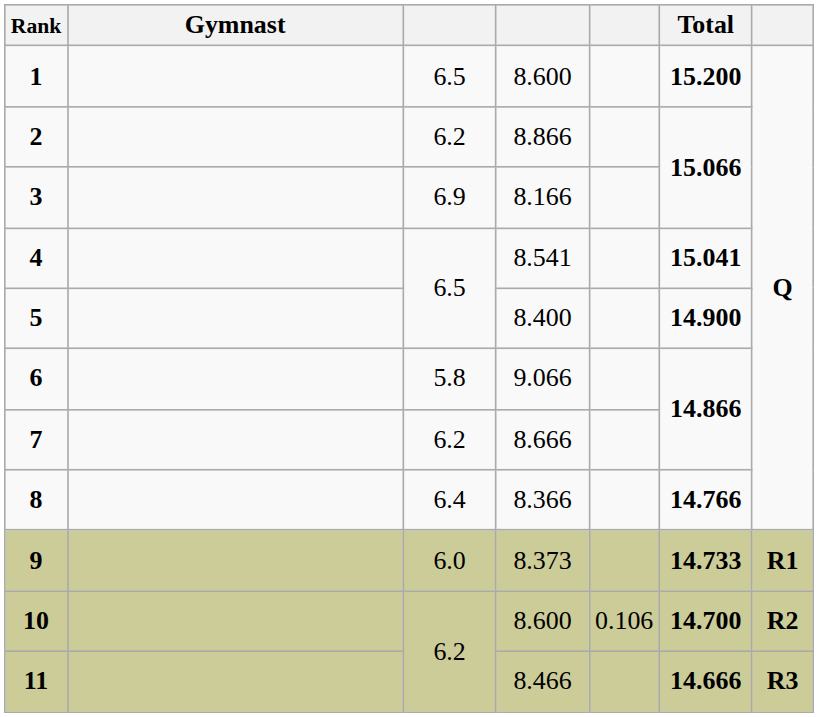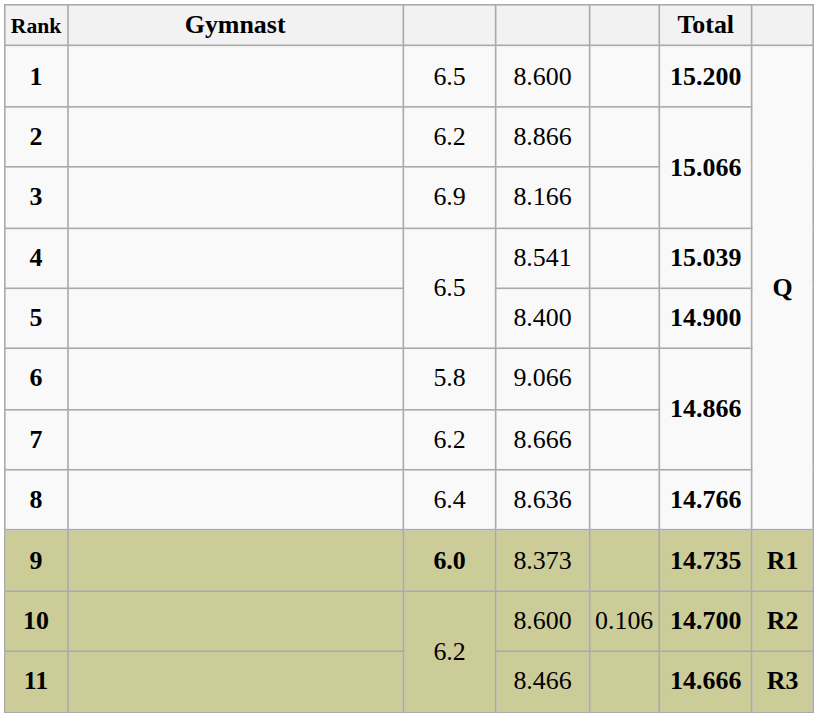 <table style="text-align:center;" class="wikitable sortable">
 <tr>
 <th scope="col" style="width:15px;"><small>Rank</small></th>
 <th scope="col" style="width:200px;">Gymnast</th>
 <th scope="col" style="width:50px;"><small></small></th>
 <th scope="col" style="width:50px;"><small></small></th>
 <th scope="col" style="width:20px;"><small></small></th>
 <th scope="col" style="width:50px;">Total</th>
 <th scope="col" style="width:30px;"><small></small></th>
 </tr>
 <tr>
 <td scope="row" style="text-align:center"><strong>1</strong></td>
 <td style="height:30px; text-align:left;"></td>
 <td>6.5</td>
 <td>8.600</td>
 <td></td>
 <td><strong>15.200</strong></td>
 <td rowspan=8><strong>Q</strong></td>
 </tr>
 <tr>
 <td scope="row" style="text-align:center"><strong>2</strong></td>
 <td style="height:30px; text-align:left;"></td>
 <td>6.2</td>
 <td>8.866</td>
 <td></td>
 <td rowspan=2><strong>15.066</strong></td>
 </tr>
 <tr>
 <td scope="row" style="text-align:center"><strong>3</strong></td>
 <td style="height:30px; text-align:left;"></td>
 <td>6.9</td>
 <td>8.166</td>
 <td></td>
 </tr>
 <tr>
 <td scope="row" style="text-align:center"><strong>4</strong></td>
 <td style="height:30px; text-align:left;"></td>
 <td rowspan=2>6.5</td>
 <td>8.541</td>
 <td></td>
-<td><strong>15.041</strong></td>
+<td><strong>15.039</strong></td>
 </tr>
 <tr>
 <td scope="row" style="text-align:center"><strong>5</strong></td>
 <td style="height:30px; text-align:left;"></td>
 <td>8.400</td>
 <td></td>
 <td><strong>14.900</strong></td>
 </tr>
 <tr>
 <td scope="row" style="text-align:center"><strong>6</strong></td>
 <td style="height:30px; text-align:left;"></td>
 <td>5.8</td>
 <td>9.066</td>
 <td></td>
 <td rowspan=2><strong>14.866</strong></td>
 </tr>
 <tr>
 <td scope="row" style="text-align:center"><strong>7</strong></td>
 <td style="height:30px; text-align:left;"></td>
 <td>6.2</td>
 <td>8.666</td>
 <td></td>
 </tr>
 <tr>
 <td scope="row" style="text-align:center"><strong>8</strong></td>
 <td style="height:30px; text-align:left;"></td>
 <td>6.4</td>
-<td>8.366</td>
+<td>8.636</td>
 <td></td>
 <td><strong>14.766</strong></td>
 </tr>
 <tr style="background:#cccc99;">
 <td scope="row" style="text-align:center"><strong>9</strong></td>
 <td style="height:30px; text-align:left;"></td>
-<td>6.0</td>
+<td><strong>6.0</strong></td>
 <td>8.373</td>
 <td></td>
-<td><strong>14.733</strong></td>
+<td><strong>14.735</strong></td>
 <td><strong>R1</strong></td>
 </tr>
 <tr style="background:#cccc99;">
 <td scope="row" style="text-align:center"><strong>10</strong></td>
 <td style="height:30px; text-align:left;"></td>
 <td rowspan=2>6.2</td>
 <td>8.600</td>
 <td>0.106</td>
 <td><strong>14.700</strong></td>
 <td><strong>R2</strong></td>
 </tr>
 <tr style="background:#cccc99;">
 <td scope="row" style="text-align:center"><strong>11</strong></td>
 <td style="height:30px; text-align:left;"></td>
 <td>8.466</td>
 <td></td>
 <td><strong>14.666</strong></td>
 <td><strong>R3</strong></td>
 </tr>
 </table>
